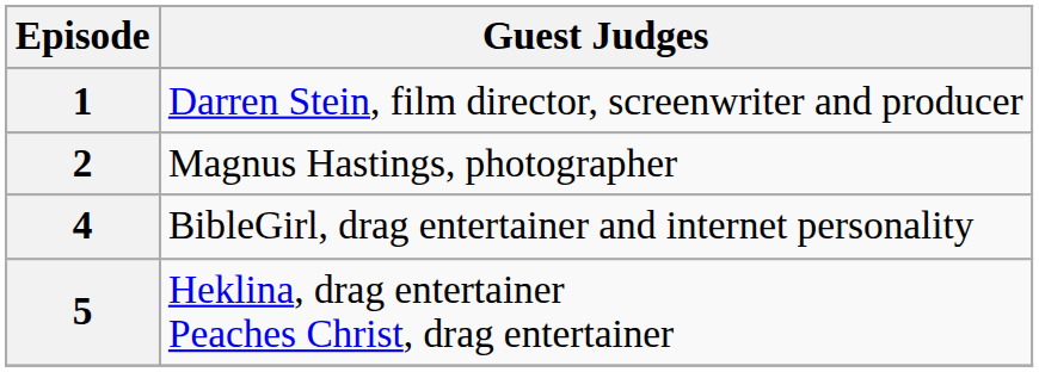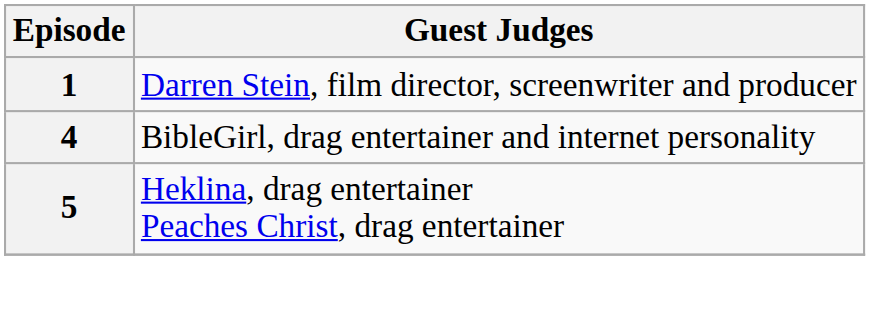 <table class="wikitable">
 <tr>
 <th>Episode</th>
 <th>Guest Judges</th>
 </tr>
 <tr>
 <th>1</th>
 <td><a href='#'>Darren Stein</a>, film director, screenwriter and producer</td>
-</tr>
-<tr>
-<th>2</th>
-<td>Magnus Hastings, photographer</td>
 </tr>
 <tr>
 <th>4</th>
 <td>BibleGirl, drag entertainer and internet personality</td>
 </tr>
 <tr>
 <th>5</th>
 <td><a href='#'>Heklina</a>, drag entertainer<br><a href='#'>Peaches Christ</a>, drag entertainer</td>
 </tr>
 <tr>
 </tr>
 </table>
